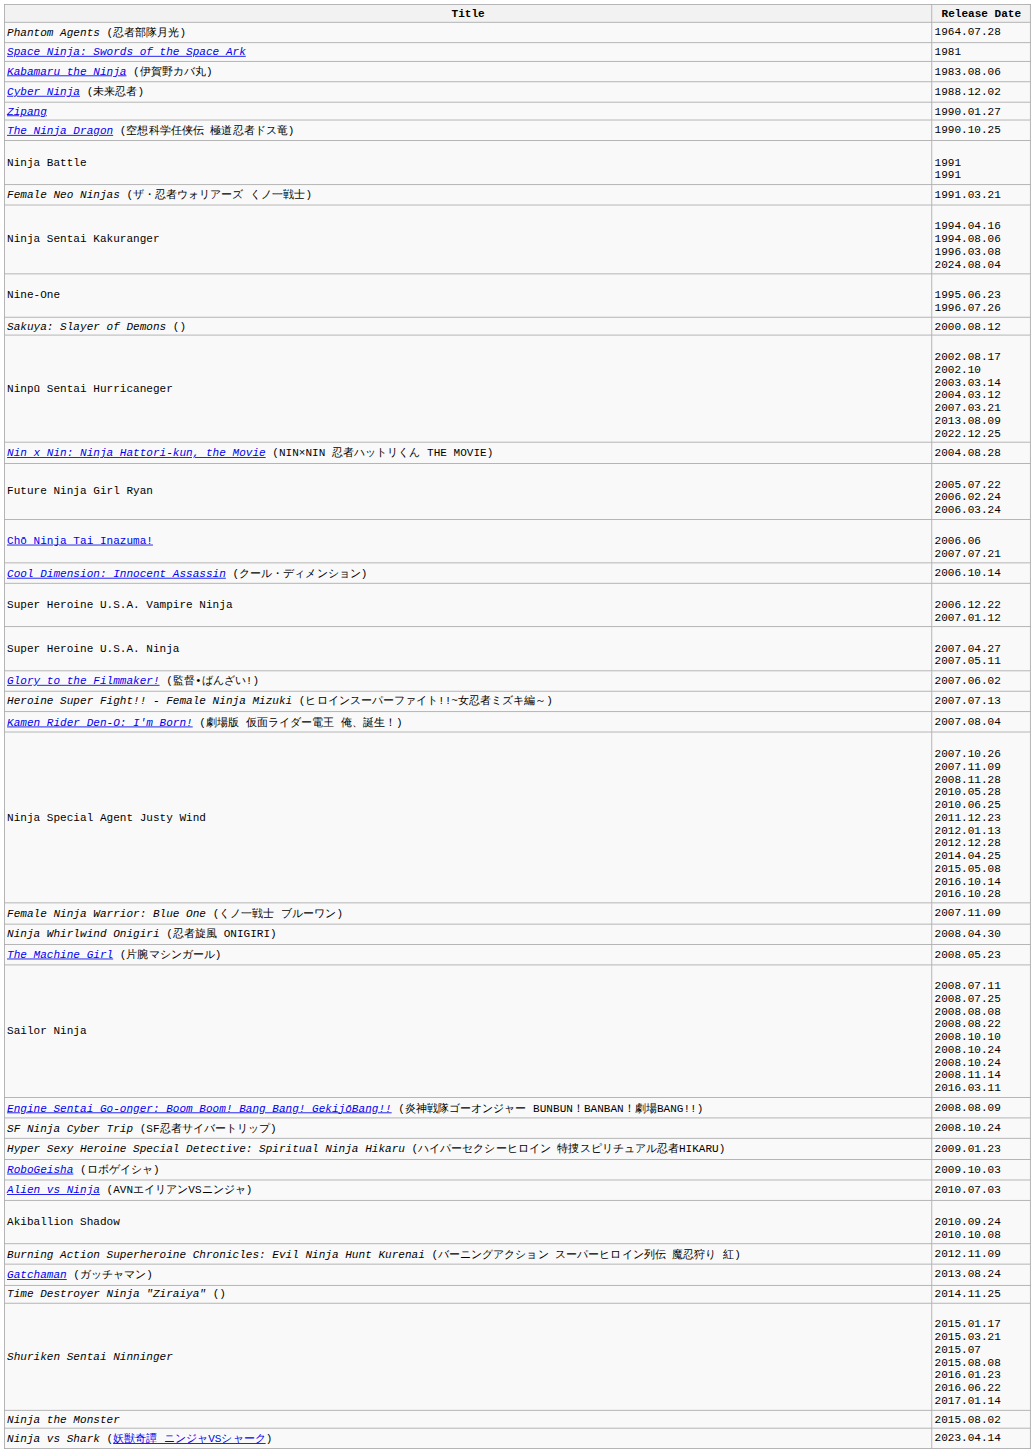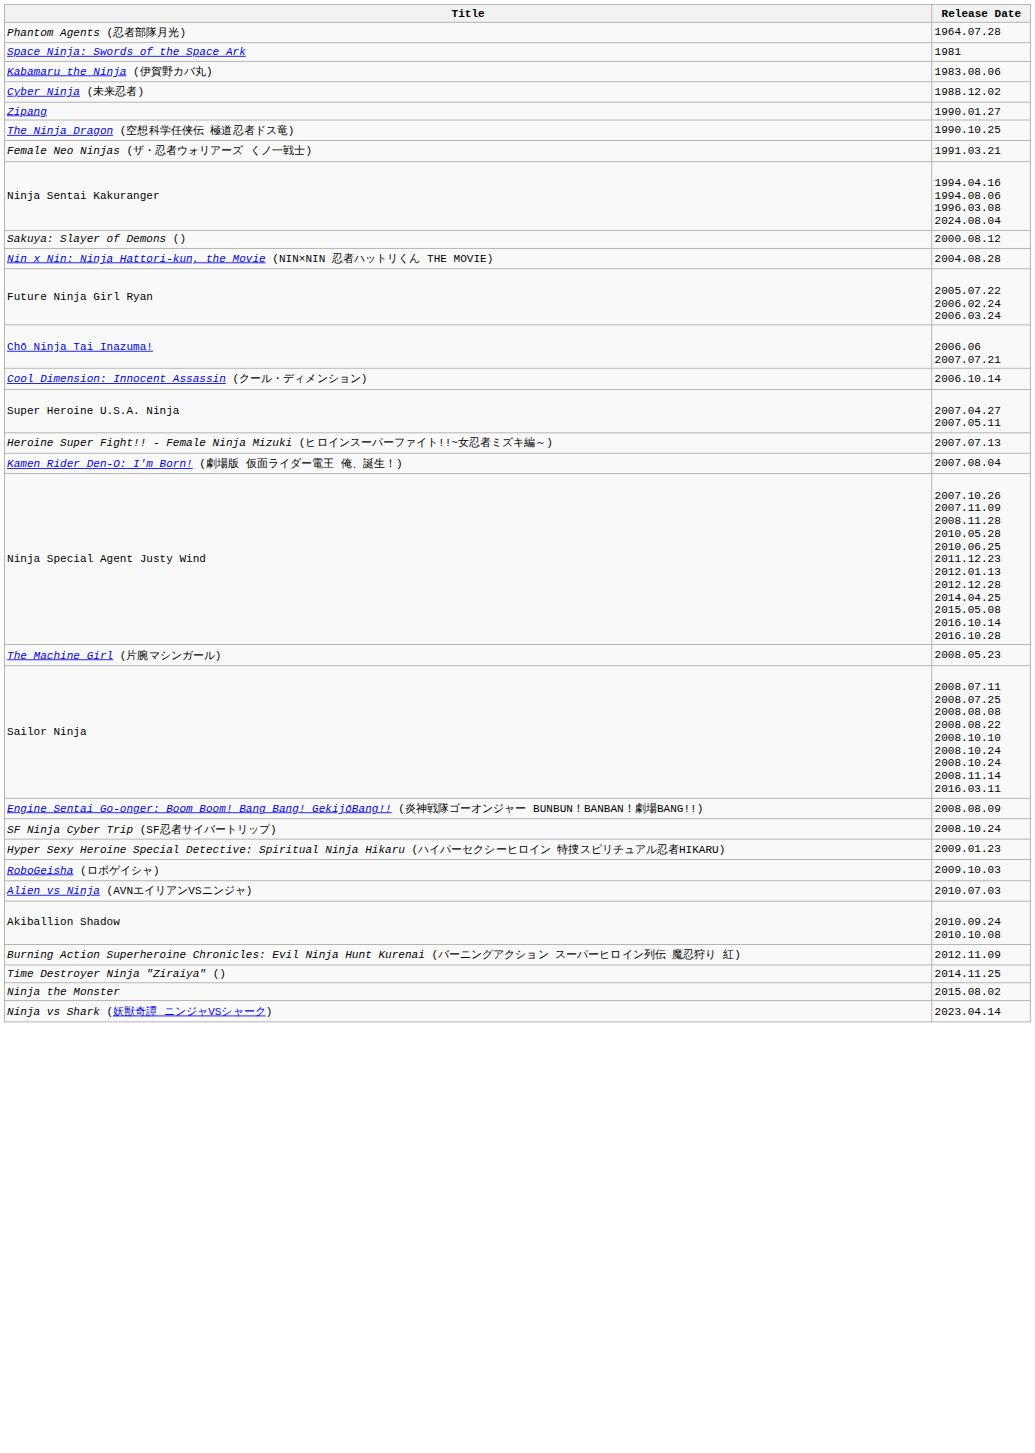 <table class="wikitable">
 <tr>
 <th width="1085">Title</th>
 <th width="110">Release Date</th>
 </tr>
 <tr>
 <td><em>Phantom Agents</em> (忍者部隊月光) </td>
 <td>1964.07.28</td>
 </tr>
 <tr>
 <td><em><a href='#'>Space Ninja: Swords of the Space Ark</a></em> </td>
 <td>1981</td>
 </tr>
 <tr>
 <td><em> <a href='#'>Kabamaru the Ninja</a></em> (伊賀野カバ丸)</td>
 <td>1983.08.06</td>
 </tr>
 <tr>
 <td><em><a href='#'>Cyber Ninja</a></em> (未来忍者)</td>
 <td>1988.12.02</td>
 </tr>
 <tr>
 <td><em><a href='#'>Zipang</a></em></td>
 <td>1990.01.27</td>
 </tr>
 <tr>
 <td><em><a href='#'>The Ninja Dragon</a></em> (空想科学任侠伝 極道忍者ドス竜)</td>
 <td>1990.10.25</td>
 </tr>
 <tr>
-<td>Ninja Battle<br></td>
-<td><br>1991<br>1991</td>
-</tr>
-<tr>
 <td><em>Female Neo Ninjas</em> (ザ・忍者ウォリアーズ くノ一戦士)</td>
 <td>1991.03.21</td>
 </tr>
 <tr>
 <td>Ninja Sentai Kakuranger <br></td>
 <td><br>1994.04.16<br>1994.08.06<br>1996.03.08<br>2024.08.04</td>
 </tr>
 <tr>
-<td>Nine-One<br></td>
-<td><br>1995.06.23<br>1996.07.26</td>
-</tr>
-<tr>
 <td><em>Sakuya: Slayer of Demons</em> ()</td>
 <td>2000.08.12</td>
-</tr>
-<tr>
-<td>Ninpū Sentai Hurricaneger <br></td>
-<td><br>2002.08.17<br>2002.10<br>2003.03.14<br>2004.03.12<br>2007.03.21<br>2013.08.09<br>2022.12.25</td>
 </tr>
 <tr>
 <td><em><a href='#'>Nin x Nin: Ninja Hattori-kun, the Movie</a></em> (NIN×NIN 忍者ハットリくん THE MOVIE)</td>
 <td>2004.08.28</td>
 </tr>
 <tr>
 <td>Future Ninja Girl Ryan<br></td>
 <td><br>2005.07.22<br>2006.02.24<br>2006.03.24</td>
 </tr>
 <tr>
 <td><a href='#'>Chō Ninja Tai Inazuma!</a> <br></td>
 <td><br>2006.06<br>2007.07.21</td>
 </tr>
 <tr>
 <td><em><a href='#'>Cool Dimension: Innocent Assassin</a></em> (クール・ディメンション)</td>
 <td>2006.10.14</td>
 </tr>
 <tr>
-<td>Super Heroine U.S.A. Vampire Ninja<br></td>
-<td><br>2006.12.22<br>2007.01.12</td>
-</tr>
-<tr>
 <td>Super Heroine U.S.A. Ninja<br></td>
 <td><br>2007.04.27<br>2007.05.11</td>
-</tr>
-<tr>
-<td><em><a href='#'>Glory to the Filmmaker!</a></em> (監督•ばんざい!)</td>
-<td>2007.06.02</td>
 </tr>
 <tr>
 <td><em>Heroine Super Fight!! - Female Ninja Mizuki</em> (ヒロインスーパーファイト!!~女忍者ミズキ編～)  </td>
 <td>2007.07.13</td>
 </tr>
 <tr>
 <td><em><a href='#'>Kamen Rider Den-O: I'm Born!</a></em> (劇場版 仮面ライダー電王 俺、誕生！) </td>
 <td>2007.08.04</td>
 </tr>
 <tr>
 <td>Ninja Special Agent Justy Wind<br></td>
 <td><br>2007.10.26<br>2007.11.09<br>2008.11.28<br>2010.05.28<br>2010.06.25<br>2011.12.23<br>2012.01.13<br>2012.12.28<br>2014.04.25<br>2015.05.08<br>2016.10.14<br>2016.10.28</td>
-</tr>
-<tr>
-<td><em>Female Ninja Warrior: Blue One</em> (くノ一戦士 ブルーワン)  </td>
-<td>2007.11.09</td>
-</tr>
-<tr>
-<td><em>Ninja Whirlwind Onigiri</em> (忍者旋風 ONIGIRI)</td>
-<td>2008.04.30</td>
 </tr>
 <tr>
 <td><em><a href='#'>The Machine Girl</a></em> (片腕マシンガール)</td>
 <td>2008.05.23</td>
 </tr>
 <tr>
 <td>Sailor Ninja<br></td>
 <td><br>2008.07.11<br>2008.07.25<br>2008.08.08<br>2008.08.22<br>2008.10.10<br>2008.10.24<br>2008.10.24<br>2008.11.14<br>2016.03.11</td>
 </tr>
 <tr>
 <td><em><a href='#'>Engine Sentai Go-onger: Boom Boom! Bang Bang! GekijōBang!!</a></em> (炎神戦隊ゴーオンジャー BUNBUN！BANBAN！劇場BANG!!)</td>
 <td>2008.08.09</td>
 </tr>
 <tr>
 <td><em>SF Ninja Cyber Trip</em> (SF忍者サイバートリップ) </td>
 <td>2008.10.24</td>
 </tr>
 <tr>
 <td><em>Hyper Sexy Heroine Special Detective: Spiritual Ninja Hikaru</em> (ハイパーセクシーヒロイン 特捜スピリチュアル忍者HIKARU)  </td>
 <td>2009.01.23</td>
 </tr>
 <tr>
 <td><em><a href='#'>RoboGeisha</a></em> (ロボゲイシャ)</td>
 <td>2009.10.03</td>
 </tr>
 <tr>
 <td><em><a href='#'>Alien vs Ninja</a></em> (AVNエイリアンVSニンジャ)</td>
 <td>2010.07.03</td>
 </tr>
 <tr>
 <td>Akiballion Shadow<br></td>
 <td><br>2010.09.24<br>2010.10.08</td>
 </tr>
 <tr>
 <td><em>Burning Action Superheroine Chronicles: Evil Ninja Hunt Kurenai</em> (バーニングアクション スーパーヒロイン列伝 魔忍狩り 紅)  </td>
 <td>2012.11.09</td>
 </tr>
 <tr>
-<td><em><a href='#'>Gatchaman</a></em> (ガッチャマン) </td>
-<td>2013.08.24</td>
-</tr>
-<tr>
 <td><em>Time Destroyer Ninja "Ziraiya"</em> ()</td>
 <td>2014.11.25</td>
-</tr>
-<tr>
-<td><em>Shuriken Sentai Ninninger</em> <br></td>
-<td><br>2015.01.17<br>2015.03.21<br>2015.07<br>2015.08.08<br>2016.01.23<br>2016.06.22<br>2017.01.14</td>
 </tr>
 <tr>
 <td><em>Ninja the Monster</em></td>
 <td>2015.08.02</td>
 </tr>
 <tr>
 <td><em>Ninja vs Shark</em> (<a href='#'>妖獣奇譚 ニンジャVSシャーク</a>)</td>
 <td>2023.04.14</td>
 </tr>
 </table>
